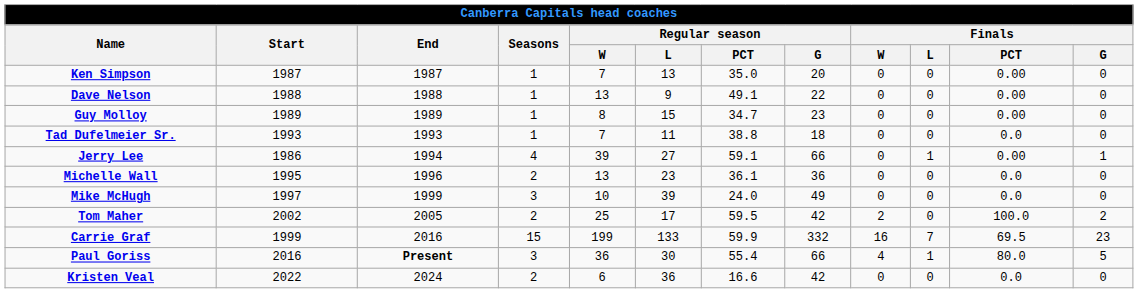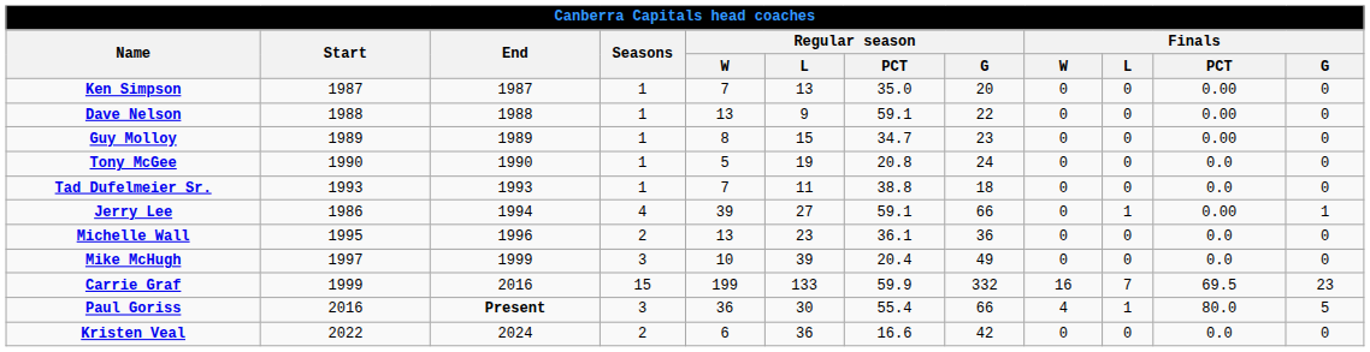 <table class="wikitable"  style="clear:both; margin:1.5em auto; text-align:center; font-size:90%">
 <tr>
 <th colspan=12 style="background:black; color:#3399FF;">Canberra Capitals head coaches</th>
 </tr>
 <tr>
 <th style="width:15%;" rowspan=2>Name</th>
 <th style="width:10%;" rowspan=2>Start</th>
 <th style="width:10%;" rowspan=2>End</th>
 <th style="width:5%;" rowspan=2>Seasons</th>
 <th style="width:20%;" colspan=4>Regular season</th>
 <th style="width:20%;" colspan=4>Finals</th>
 </tr>
 <tr>
 <th>W</th>
 <th>L</th>
 <th>PCT</th>
 <th>G</th>
 <th>W</th>
 <th>L</th>
 <th>PCT</th>
 <th>G</th>
 </tr>
 <tr>
 <td><strong><a href='#'>Ken Simpson</a></strong></td>
 <td>1987</td>
 <td>1987</td>
 <td>1</td>
 <td>7</td>
 <td>13</td>
 <td>35.0</td>
 <td>20</td>
 <td>0</td>
 <td>0</td>
 <td>0.00</td>
 <td>0</td>
 </tr>
 <tr>
 <td><strong><a href='#'>Dave Nelson</a></strong></td>
 <td>1988</td>
 <td>1988</td>
 <td>1</td>
 <td>13</td>
 <td>9</td>
-<td>49.1</td>
+<td>59.1</td>
 <td>22</td>
 <td>0</td>
 <td>0</td>
 <td>0.00</td>
 <td>0</td>
 </tr>
 <tr>
 <td><strong><a href='#'>Guy Molloy</a></strong></td>
 <td>1989</td>
 <td>1989</td>
 <td>1</td>
 <td>8</td>
 <td>15</td>
 <td>34.7</td>
 <td>23</td>
 <td>0</td>
 <td>0</td>
 <td>0.00</td>
+<td>0</td>
+</tr>
+<tr>
+<td><strong><a href='#'>Tony McGee</a></strong></td>
+<td>1990</td>
+<td>1990</td>
+<td>1</td>
+<td>5</td>
+<td>19</td>
+<td>20.8</td>
+<td>24</td>
+<td>0</td>
+<td>0</td>
+<td>0.0</td>
 <td>0</td>
 </tr>
 <tr>
 <td><strong><a href='#'>Tad Dufelmeier Sr.</a></strong></td>
 <td>1993</td>
 <td>1993</td>
 <td>1</td>
 <td>7</td>
 <td>11</td>
 <td>38.8</td>
 <td>18</td>
 <td>0</td>
 <td>0</td>
 <td>0.0</td>
 <td>0</td>
 </tr>
 <tr>
 <td><strong><a href='#'>Jerry Lee</a></strong> </td>
 <td>1986</td>
 <td>1994</td>
 <td>4</td>
 <td>39</td>
 <td>27</td>
 <td>59.1</td>
 <td>66</td>
 <td>0</td>
 <td>1</td>
 <td>0.00</td>
 <td>1</td>
 </tr>
 <tr>
 <td><strong><a href='#'>Michelle Wall</a></strong></td>
 <td>1995</td>
 <td>1996</td>
 <td>2</td>
 <td>13</td>
 <td>23</td>
 <td>36.1</td>
 <td>36</td>
 <td>0</td>
 <td>0</td>
 <td>0.0</td>
 <td>0</td>
 </tr>
 <tr>
 <td><strong><a href='#'>Mike McHugh</a></strong></td>
 <td>1997</td>
 <td>1999</td>
 <td>3</td>
 <td>10</td>
 <td>39</td>
-<td>24.0</td>
+<td>20.4</td>
 <td>49</td>
 <td>0</td>
 <td>0</td>
 <td>0.0</td>
 <td>0</td>
-</tr>
-<tr>
-<td><strong><a href='#'>Tom Maher</a></strong> </td>
-<td>2002</td>
-<td>2005</td>
-<td>2</td>
-<td>25</td>
-<td>17</td>
-<td>59.5</td>
-<td>42</td>
-<td>2</td>
-<td>0</td>
-<td>100.0</td>
-<td>2</td>
 </tr>
 <tr>
 <td><strong><a href='#'>Carrie Graf</a></strong> </td>
 <td>1999</td>
 <td>2016</td>
 <td>15</td>
 <td>199</td>
 <td>133</td>
 <td>59.9</td>
 <td>332</td>
 <td>16</td>
 <td>7</td>
 <td>69.5</td>
 <td>23</td>
 </tr>
 <tr>
 <td><strong><a href='#'>Paul Goriss</a></strong></td>
 <td>2016</td>
 <td><strong>Present</strong></td>
 <td>3</td>
 <td>36</td>
 <td>30</td>
 <td>55.4</td>
 <td>66</td>
 <td>4</td>
 <td>1</td>
 <td>80.0</td>
 <td>5</td>
 </tr>
 <tr>
 <td><strong><a href='#'>Kristen Veal</a></strong></td>
 <td>2022</td>
 <td>2024</td>
 <td>2</td>
 <td>6</td>
 <td>36</td>
 <td>16.6</td>
 <td>42</td>
 <td>0</td>
 <td>0</td>
 <td>0.0</td>
 <td>0</td>
 </tr>
 </table>
